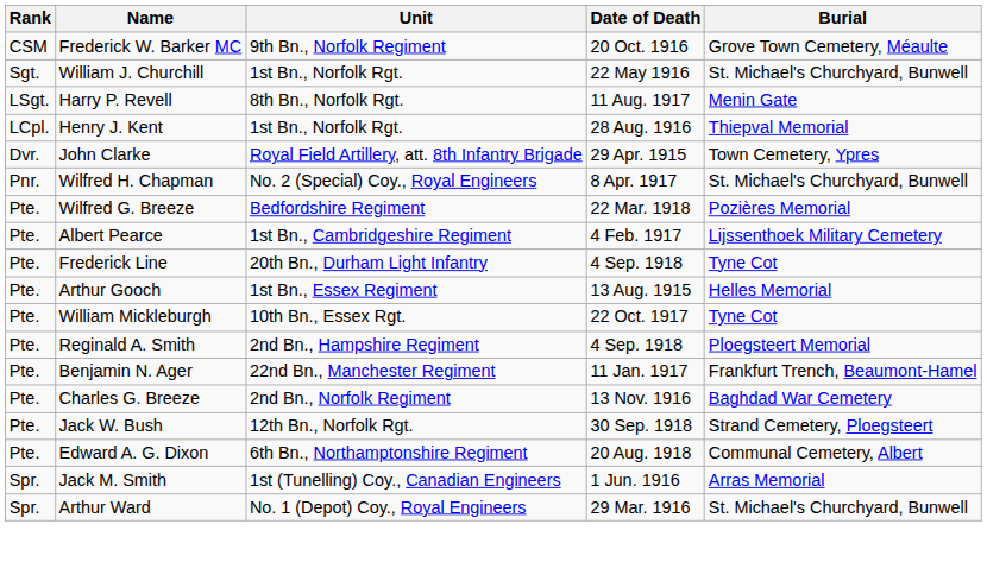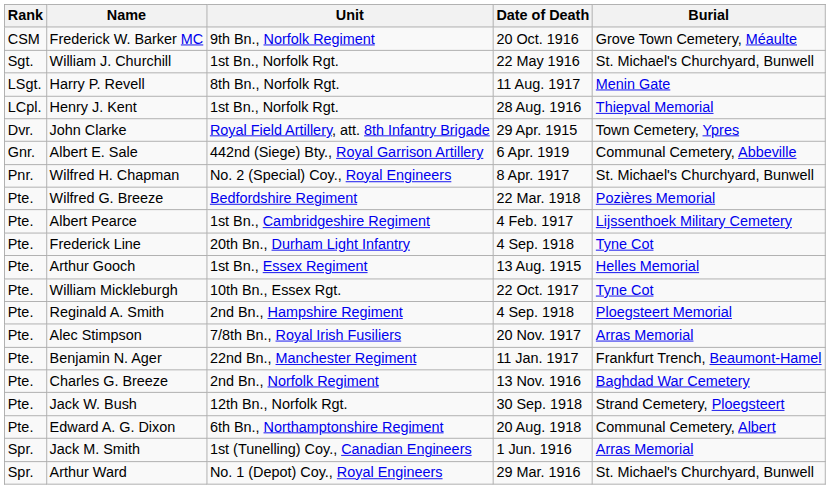 <table class="wikitable">
 <tr>
 <th>Rank</th>
 <th>Name</th>
 <th>Unit</th>
 <th>Date of Death</th>
 <th>Burial</th>
 </tr>
 <tr>
 <td>CSM</td>
 <td>Frederick W. Barker <a href='#'>MC</a></td>
 <td>9th Bn., <a href='#'>Norfolk Regiment</a></td>
 <td>20 Oct. 1916</td>
 <td>Grove Town Cemetery, <a href='#'>Méaulte</a></td>
 </tr>
 <tr>
 <td>Sgt.</td>
 <td>William J. Churchill</td>
 <td>1st Bn., Norfolk Rgt.</td>
 <td>22 May 1916</td>
 <td>St. Michael's Churchyard, Bunwell</td>
 </tr>
 <tr>
 <td>LSgt.</td>
 <td>Harry P. Revell</td>
 <td>8th Bn., Norfolk Rgt.</td>
 <td>11 Aug. 1917</td>
 <td><a href='#'>Menin Gate</a></td>
 </tr>
 <tr>
 <td>LCpl.</td>
 <td>Henry J. Kent</td>
 <td>1st Bn., Norfolk Rgt.</td>
 <td>28 Aug. 1916</td>
 <td><a href='#'>Thiepval Memorial</a></td>
 </tr>
 <tr>
 <td>Dvr.</td>
 <td>John Clarke</td>
 <td><a href='#'>Royal Field Artillery</a>, att. <a href='#'>8th Infantry Brigade</a></td>
 <td>29 Apr. 1915</td>
 <td>Town Cemetery, <a href='#'>Ypres</a></td>
+</tr>
+<tr>
+<td>Gnr.</td>
+<td>Albert E. Sale</td>
+<td>442nd (Siege) Bty., <a href='#'>Royal Garrison Artillery</a></td>
+<td>6 Apr. 1919</td>
+<td>Communal Cemetery, <a href='#'>Abbeville</a></td>
 </tr>
 <tr>
 <td>Pnr.</td>
 <td>Wilfred H. Chapman</td>
 <td>No. 2 (Special) Coy., <a href='#'>Royal Engineers</a></td>
 <td>8 Apr. 1917</td>
 <td>St. Michael's Churchyard, Bunwell</td>
 </tr>
 <tr>
 <td>Pte.</td>
 <td>Wilfred G. Breeze</td>
 <td><a href='#'>Bedfordshire Regiment</a></td>
 <td>22 Mar. 1918</td>
 <td><a href='#'>Pozières Memorial</a></td>
 </tr>
 <tr>
 <td>Pte.</td>
 <td>Albert Pearce</td>
 <td>1st Bn., <a href='#'>Cambridgeshire Regiment</a></td>
 <td>4 Feb. 1917</td>
 <td><a href='#'>Lijssenthoek Military Cemetery</a></td>
 </tr>
 <tr>
 <td>Pte.</td>
 <td>Frederick Line</td>
 <td>20th Bn., <a href='#'>Durham Light Infantry</a></td>
 <td>4 Sep. 1918</td>
 <td><a href='#'>Tyne Cot</a></td>
 </tr>
 <tr>
 <td>Pte.</td>
 <td>Arthur Gooch</td>
 <td>1st Bn., <a href='#'>Essex Regiment</a></td>
 <td>13 Aug. 1915</td>
 <td><a href='#'>Helles Memorial</a></td>
 </tr>
 <tr>
 <td>Pte.</td>
 <td>William Mickleburgh</td>
 <td>10th Bn., Essex Rgt.</td>
 <td>22 Oct. 1917</td>
 <td><a href='#'>Tyne Cot</a></td>
 </tr>
 <tr>
 <td>Pte.</td>
 <td>Reginald A. Smith</td>
 <td>2nd Bn., <a href='#'>Hampshire Regiment</a></td>
 <td>4 Sep. 1918</td>
 <td><a href='#'>Ploegsteert Memorial</a></td>
 </tr>
 <tr>
 <td>Pte.</td>
+<td>Alec Stimpson</td>
+<td>7/8th Bn., <a href='#'>Royal Irish Fusiliers</a></td>
+<td>20 Nov. 1917</td>
+<td><a href='#'>Arras Memorial</a></td>
+</tr>
+<tr>
+<td>Pte.</td>
 <td>Benjamin N. Ager</td>
 <td>22nd Bn., <a href='#'>Manchester Regiment</a></td>
 <td>11 Jan. 1917</td>
 <td>Frankfurt Trench, <a href='#'>Beaumont-Hamel</a></td>
 </tr>
 <tr>
 <td>Pte.</td>
 <td>Charles G. Breeze</td>
 <td>2nd Bn., <a href='#'>Norfolk Regiment</a></td>
 <td>13 Nov. 1916</td>
 <td><a href='#'>Baghdad War Cemetery</a></td>
 </tr>
 <tr>
 <td>Pte.</td>
 <td>Jack W. Bush</td>
 <td>12th Bn., Norfolk Rgt.</td>
 <td>30 Sep. 1918</td>
 <td>Strand Cemetery, <a href='#'>Ploegsteert</a></td>
 </tr>
 <tr>
 <td>Pte.</td>
 <td>Edward A. G. Dixon</td>
 <td>6th Bn., <a href='#'>Northamptonshire Regiment</a></td>
 <td>20 Aug. 1918</td>
 <td>Communal Cemetery, <a href='#'>Albert</a></td>
 </tr>
 <tr>
 <td>Spr.</td>
 <td>Jack M. Smith</td>
 <td>1st (Tunelling) Coy., <a href='#'>Canadian Engineers</a></td>
 <td>1 Jun. 1916</td>
 <td><a href='#'>Arras Memorial</a></td>
 </tr>
 <tr>
 <td>Spr.</td>
 <td>Arthur Ward</td>
 <td>No. 1 (Depot) Coy., <a href='#'>Royal Engineers</a></td>
 <td>29 Mar. 1916</td>
 <td>St. Michael's Churchyard, Bunwell</td>
 </tr>
 </table>
